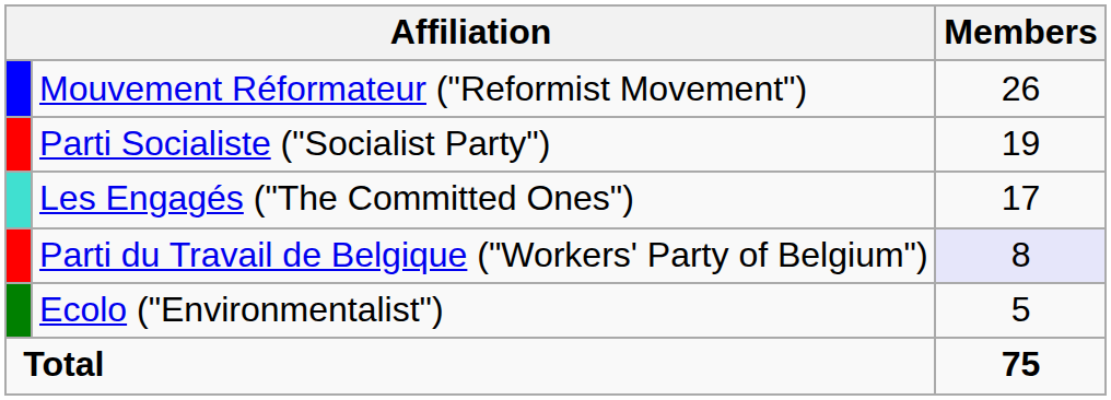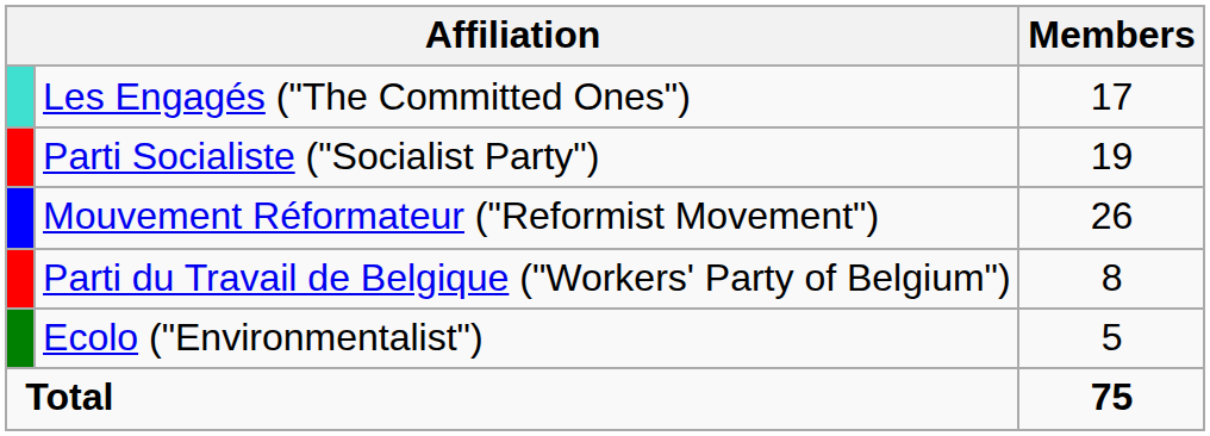 <table class="wikitable">
 <tr>
 <th colspan="2">Affiliation</th>
 <th>Members</th>
+</tr>
+<tr>
+<td bgcolor="turquoise"> </td>
+<td><a href='#'>Les Engagés</a> ("The Committed Ones")</td>
+<td align="center">17</td>
+</tr>
+<tr>
+<td bgcolor="red"> </td>
+<td><a href='#'>Parti Socialiste</a> ("Socialist Party")</td>
+<td align="center">19</td>
 </tr>
 <tr>
 <td bgcolor="blue"> </td>
 <td><a href='#'>Mouvement Réformateur</a> ("Reformist Movement")</td>
 <td align="center">26</td>
 </tr>
 <tr>
 <td bgcolor="red"> </td>
-<td><a href='#'>Parti Socialiste</a> ("Socialist Party")</td>
-<td align="center">19</td>
-</tr>
-<tr>
-<td bgcolor="turquoise"> </td>
-<td><a href='#'>Les Engagés</a> ("The Committed Ones")</td>
-<td align="center">17</td>
-</tr>
-<tr>
-<td bgcolor="red"> </td>
 <td><a href='#'>Parti du Travail de Belgique</a> ("Workers' Party of Belgium")</td>
-<td align="center" style="background: lavender;">8</td>
+<td align="center">8</td>
 </tr>
 <tr>
 <td bgcolor="green"> </td>
 <td><a href='#'>Ecolo</a> ("Environmentalist")</td>
 <td align="center">5</td>
 </tr>
 <tr>
 <td colspan="2" rowspan="1"> <strong>Total</strong></td>
 <td align="center"><strong>75</strong></td>
 </tr>
 </table>
